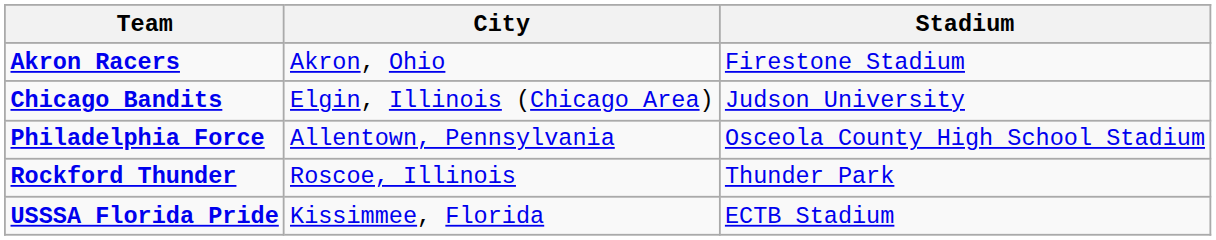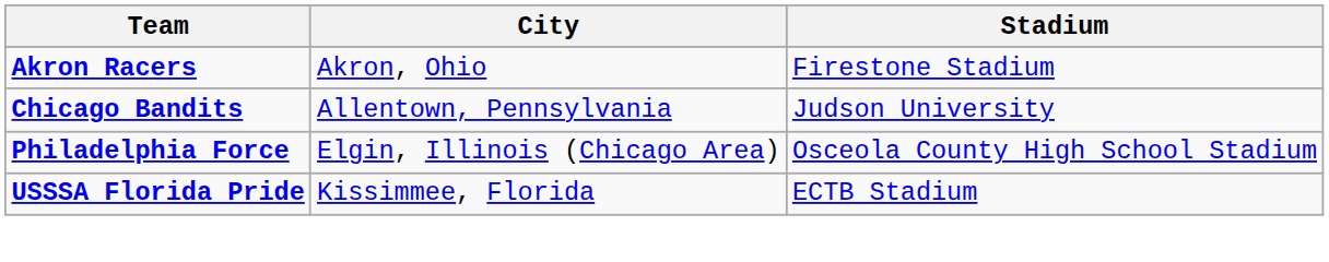 <table class="wikitable">
 <tr>
 <th>Team</th>
 <th>City</th>
 <th>Stadium</th>
 </tr>
 <tr>
 <td><strong><a href='#'>Akron Racers</a></strong></td>
 <td><a href='#'>Akron</a>, <a href='#'>Ohio</a></td>
 <td><a href='#'>Firestone Stadium</a></td>
 </tr>
 <tr>
 <td><strong><a href='#'>Chicago Bandits</a></strong></td>
-<td><a href='#'>Elgin</a>, <a href='#'>Illinois</a> (<a href='#'>Chicago Area</a>)</td>
+<td><a href='#'>Allentown, Pennsylvania</a></td>
 <td><a href='#'>Judson University</a></td>
 </tr>
 <tr>
 <td><strong><a href='#'>Philadelphia Force</a></strong></td>
-<td><a href='#'>Allentown, Pennsylvania</a></td>
+<td><a href='#'>Elgin</a>, <a href='#'>Illinois</a> (<a href='#'>Chicago Area</a>)</td>
 <td><a href='#'>Osceola County High School Stadium</a></td>
-</tr>
-<tr>
-<td><strong><a href='#'>Rockford Thunder</a></strong></td>
-<td><a href='#'>Roscoe, Illinois</a></td>
-<td><a href='#'>Thunder Park</a></td>
 </tr>
 <tr>
 <td><strong><a href='#'>USSSA Florida Pride</a></strong></td>
 <td><a href='#'>Kissimmee</a>, <a href='#'>Florida</a></td>
 <td><a href='#'>ECTB Stadium</a></td>
 </tr>
 </table>
